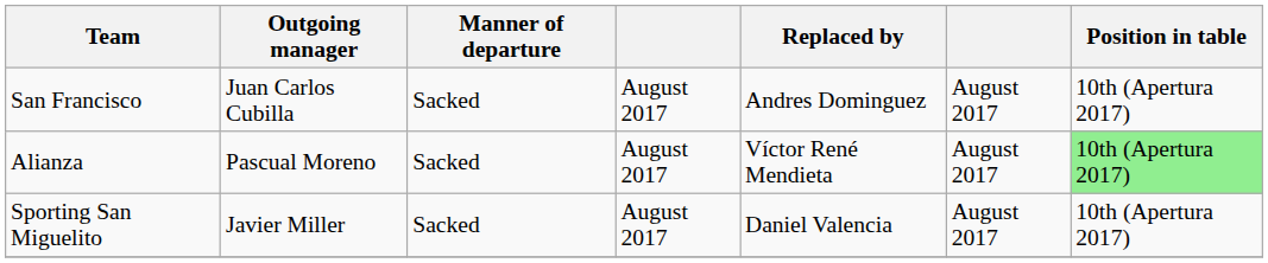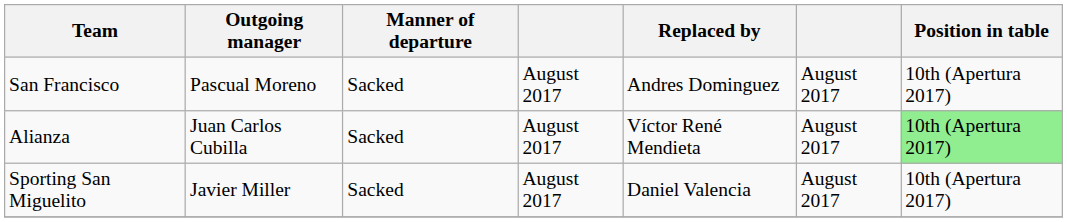 <table class="wikitable">
 <tr>
 <th>Team</th>
 <th>Outgoing manager</th>
 <th>Manner of departure</th>
 <th></th>
 <th>Replaced by</th>
 <th></th>
 <th width=125px>Position in table</th>
 </tr>
 <tr>
 <td>San Francisco</td>
-<td> Juan Carlos Cubilla</td>
+<td> Pascual Moreno</td>
 <td>Sacked</td>
 <td>August 2017</td>
 <td> Andres Dominguez</td>
 <td>August 2017</td>
 <td>10th (Apertura 2017)</td>
 </tr>
 <tr>
 <td>Alianza</td>
-<td> Pascual Moreno</td>
+<td> Juan Carlos Cubilla</td>
 <td>Sacked</td>
 <td>August 2017</td>
 <td> Víctor René Mendieta</td>
 <td>August 2017</td>
 <td style="background: lightgreen;">10th (Apertura 2017)</td>
 </tr>
 <tr>
 <td>Sporting San Miguelito</td>
 <td> Javier Miller</td>
 <td>Sacked</td>
 <td>August 2017</td>
 <td> Daniel Valencia</td>
 <td>August 2017</td>
 <td>10th (Apertura 2017)</td>
 </tr>
 <tr>
 </tr>
 </table>
